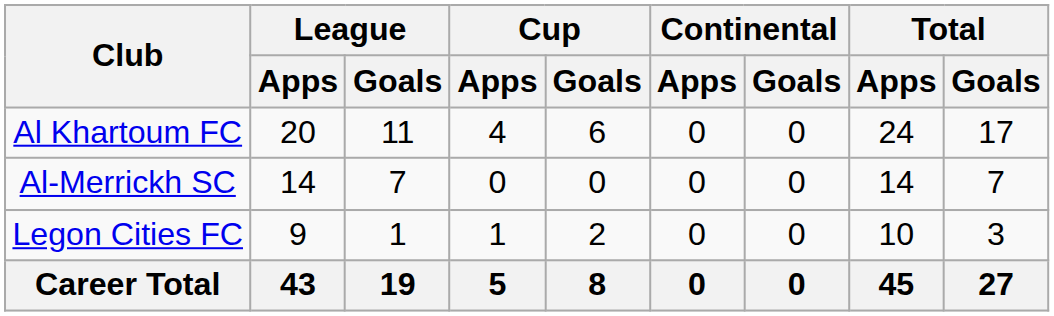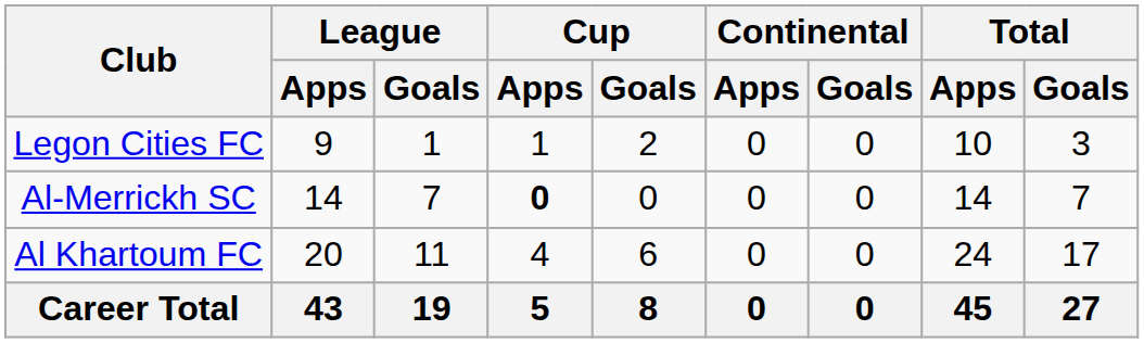 <table class="wikitable" style="text-align:center">
 <tr>
 <th rowspan="2">Club</th>
 <th colspan="2">League</th>
 <th colspan="2">Cup</th>
 <th colspan="2">Continental</th>
 <th colspan="2">Total</th>
 </tr>
 <tr>
 <th>Apps</th>
 <th>Goals</th>
 <th>Apps</th>
 <th>Goals</th>
 <th>Apps</th>
 <th>Goals</th>
 <th>Apps</th>
 <th>Goals</th>
 </tr>
 <tr>
+<td rowspan="1"><a href='#'>Legon Cities FC</a></td>
+<td>9</td>
+<td>1</td>
+<td>1</td>
+<td>2</td>
+<td>0</td>
+<td>0</td>
+<td>10</td>
+<td>3</td>
+</tr>
+<tr>
+<td rowspan="1"><a href='#'>Al-Merrickh SC</a></td>
+<td>14</td>
+<td>7</td>
+<td><strong>0</strong></td>
+<td>0</td>
+<td>0</td>
+<td>0</td>
+<td>14</td>
+<td>7</td>
+</tr>
+<tr>
 <td rowspan="1"><a href='#'>Al Khartoum FC</a></td>
 <td>20</td>
 <td>11</td>
 <td>4</td>
 <td>6</td>
 <td>0</td>
 <td>0</td>
 <td>24</td>
 <td>17</td>
-</tr>
-<tr>
-<td rowspan="1"><a href='#'>Al-Merrickh SC</a></td>
-<td>14</td>
-<td>7</td>
-<td>0</td>
-<td>0</td>
-<td>0</td>
-<td>0</td>
-<td>14</td>
-<td>7</td>
-</tr>
-<tr>
-<td rowspan="1"><a href='#'>Legon Cities FC</a></td>
-<td>9</td>
-<td>1</td>
-<td>1</td>
-<td>2</td>
-<td>0</td>
-<td>0</td>
-<td>10</td>
-<td>3</td>
 </tr>
 <tr>
 <th>Career Total</th>
 <th>43</th>
 <th>19</th>
 <th>5</th>
 <th>8</th>
 <th>0</th>
 <th>0</th>
 <th>45</th>
 <th>27</th>
 </tr>
 </table>
